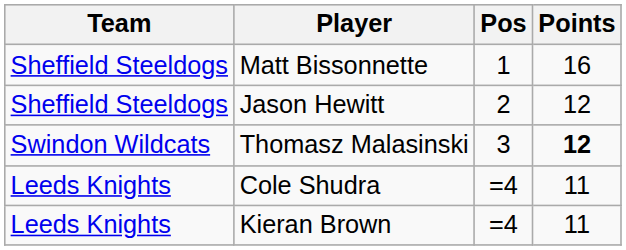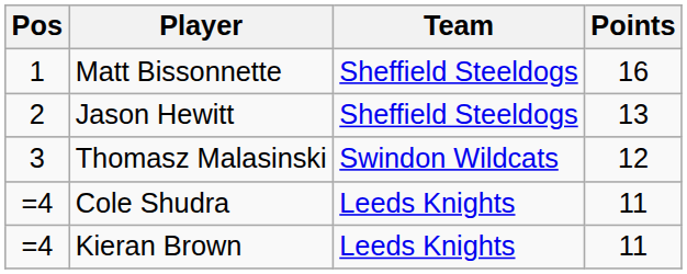 <table class="wikitable">
 <tr>
+<th>Pos</th>
+<th>Player</th>
 <th>Team</th>
-<th>Player</th>
-<th>Pos</th>
 <th>Points</th>
 </tr>
 <tr>
+<td align="center">1</td>
+<td>Matt Bissonnette</td>
 <td><a href='#'>Sheffield Steeldogs</a></td>
-<td>Matt Bissonnette</td>
-<td align="center">1</td>
 <td align="center">16</td>
 </tr>
 <tr>
+<td align="center">2</td>
+<td>Jason Hewitt</td>
 <td><a href='#'>Sheffield Steeldogs</a></td>
-<td>Jason Hewitt</td>
-<td align="center">2</td>
+<td align="center">13</td>
+</tr>
+<tr>
+<td align="center">3</td>
+<td>Thomasz Malasinski</td>
+<td><a href='#'>Swindon Wildcats</a></td>
 <td align="center">12</td>
 </tr>
 <tr>
-<td><a href='#'>Swindon Wildcats</a></td>
-<td>Thomasz Malasinski</td>
-<td align="center">3</td>
-<td align="center"><strong>12</strong></td>
-</tr>
-<tr>
+<td align="center">=4</td>
+<td>Cole Shudra</td>
 <td><a href='#'>Leeds Knights</a></td>
-<td>Cole Shudra</td>
-<td align="center">=4</td>
 <td align="center">11</td>
 </tr>
 <tr>
+<td align="center">=4</td>
+<td>Kieran Brown</td>
 <td><a href='#'>Leeds Knights</a></td>
-<td>Kieran Brown</td>
-<td align="center">=4</td>
 <td align="center">11</td>
 </tr>
 </table>
